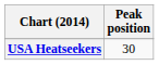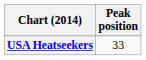 <table class="wikitable sortable plainrowheaders" style="text-align:center">
 <tr>
 <th scope="col">Chart (2014)</th>
 <th scope="col">Peak<br>position</th>
 </tr>
 <tr>
 </tr>
 <tr>
 </tr>
 <tr>
 </tr>
 <tr>
 </tr>
 <tr>
 </tr>
 <tr>
 </tr>
 <tr>
 </tr>
 <tr>
 <th scope="row"><a href='#'>USA Heatseekers</a></th>
-<td style="text-align: center;">30</td>
+<td style="text-align: center;">33</td>
 </tr>
 </table>
